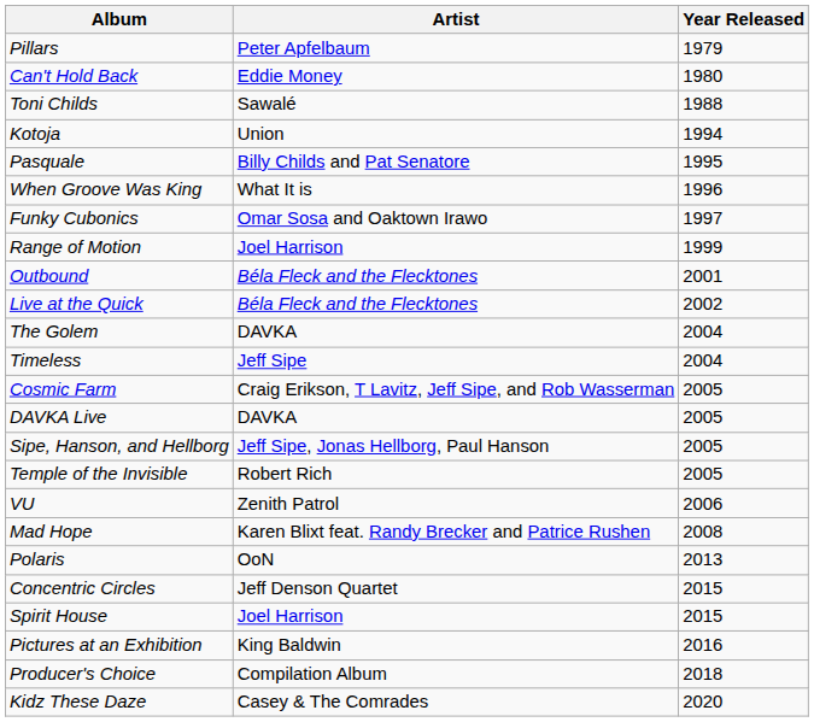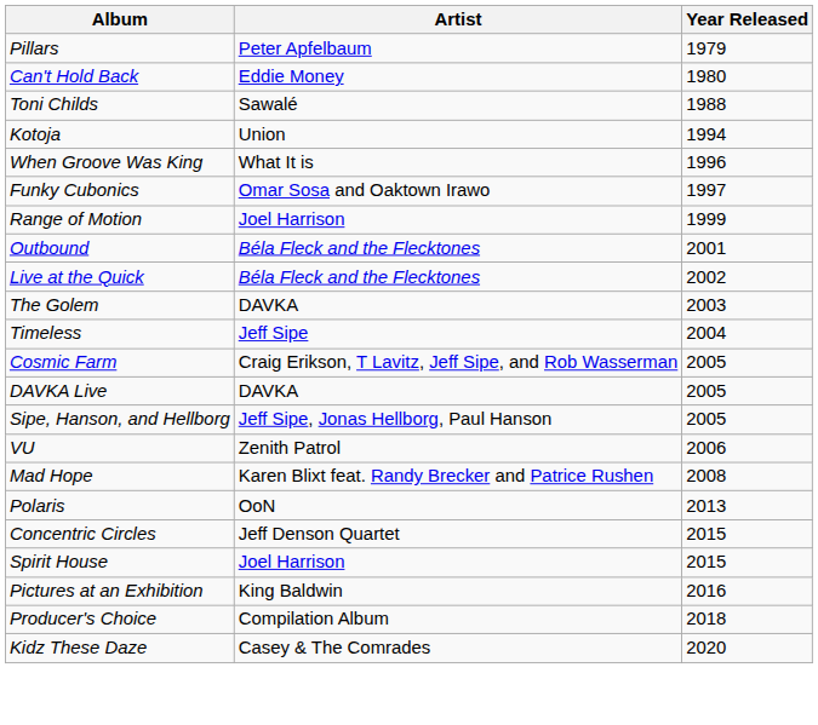 <table class="wikitable">
 <tr>
 <th>Album</th>
 <th>Artist</th>
 <th>Year Released</th>
 </tr>
 <tr>
 <td><em>Pillars</em></td>
 <td><a href='#'>Peter Apfelbaum</a></td>
 <td>1979</td>
 </tr>
 <tr>
 <td><em><a href='#'>Can't Hold Back</a></em></td>
 <td><a href='#'>Eddie Money</a></td>
 <td>1980</td>
 </tr>
 <tr>
 <td><em>Toni Childs</em></td>
 <td>Sawalé</td>
 <td>1988</td>
 </tr>
 <tr>
 <td><em>Kotoja</em></td>
 <td>Union</td>
 <td>1994</td>
-</tr>
-<tr>
-<td><em>Pasquale</em></td>
-<td><a href='#'>Billy Childs</a> and <a href='#'>Pat Senatore</a></td>
-<td>1995</td>
 </tr>
 <tr>
 <td><em>When Groove Was King</em></td>
 <td>What It is</td>
 <td>1996</td>
 </tr>
 <tr>
 <td><em>Funky Cubonics</em></td>
 <td><a href='#'>Omar Sosa</a> and Oaktown Irawo</td>
 <td>1997</td>
 </tr>
 <tr>
 <td><em>Range of Motion</em></td>
 <td><a href='#'>Joel Harrison</a></td>
 <td>1999</td>
 </tr>
 <tr>
 <td><a href='#'><em>Outbound</em></a></td>
 <td><em><a href='#'>Béla Fleck and the Flecktones</a></em></td>
 <td>2001</td>
 </tr>
 <tr>
 <td><em><a href='#'>Live at the Quick</a></em></td>
 <td><em><a href='#'>Béla Fleck and the Flecktones</a></em></td>
 <td>2002</td>
 </tr>
 <tr>
 <td><em>The Golem</em></td>
 <td>DAVKA</td>
-<td>2004</td>
+<td>2003</td>
 </tr>
 <tr>
 <td><em>Timeless</em></td>
 <td><a href='#'>Jeff Sipe</a></td>
 <td>2004</td>
 </tr>
 <tr>
 <td><em><a href='#'>Cosmic Farm</a></em></td>
 <td>Craig Erikson, <a href='#'>T Lavitz</a>, <a href='#'>Jeff Sipe</a>, and <a href='#'>Rob Wasserman</a></td>
 <td>2005</td>
 </tr>
 <tr>
 <td><em>DAVKA Live</em></td>
 <td>DAVKA</td>
 <td>2005</td>
 </tr>
 <tr>
 <td><em>Sipe, Hanson, and Hellborg</em></td>
 <td><a href='#'>Jeff Sipe</a>, <a href='#'>Jonas Hellborg</a>, Paul Hanson</td>
-<td>2005</td>
-</tr>
-<tr>
-<td><em>Temple of the Invisible</em></td>
-<td>Robert Rich</td>
 <td>2005</td>
 </tr>
 <tr>
 <td><em>VU</em></td>
 <td>Zenith Patrol</td>
 <td>2006</td>
 </tr>
 <tr>
 <td><em>Mad Hope</em></td>
 <td>Karen Blixt feat. <a href='#'>Randy Brecker</a> and <a href='#'>Patrice Rushen</a></td>
 <td>2008</td>
 </tr>
 <tr>
 <td><em>Polaris</em></td>
 <td>OoN</td>
 <td>2013</td>
 </tr>
 <tr>
 <td><em>Concentric Circles</em></td>
 <td>Jeff Denson Quartet</td>
 <td>2015</td>
 </tr>
 <tr>
 <td><em>Spirit House</em></td>
 <td><a href='#'>Joel Harrison</a></td>
 <td>2015</td>
 </tr>
 <tr>
 <td><em>Pictures at an Exhibition</em></td>
 <td>King Baldwin</td>
 <td>2016</td>
 </tr>
 <tr>
 <td><em>Producer's Choice</em></td>
 <td>Compilation Album</td>
 <td>2018</td>
 </tr>
 <tr>
 <td><em>Kidz These Daze</em></td>
 <td>Casey & The Comrades</td>
 <td>2020</td>
 </tr>
 </table>
